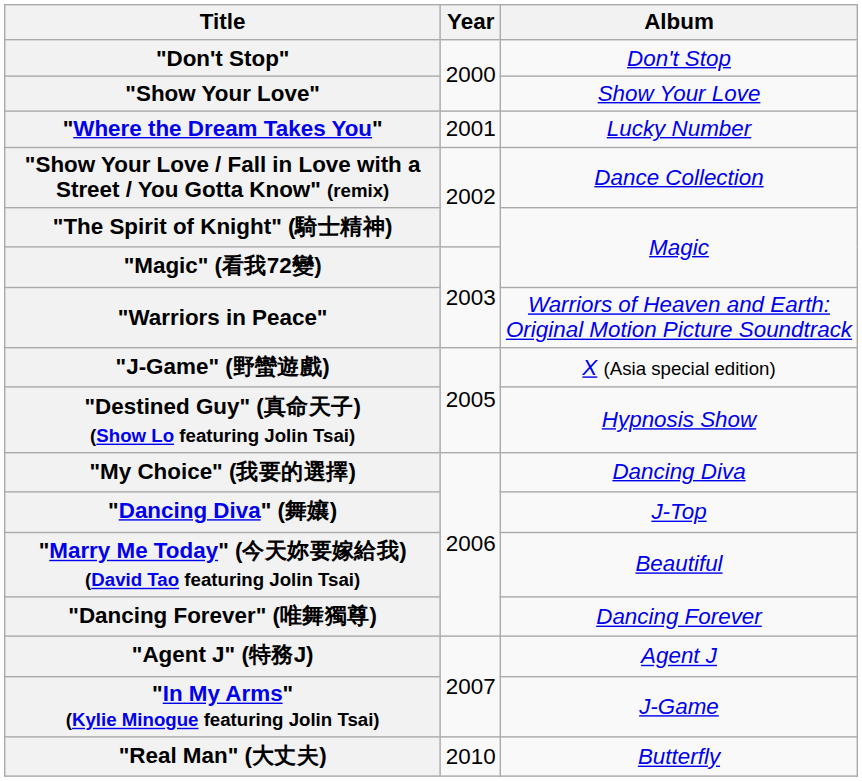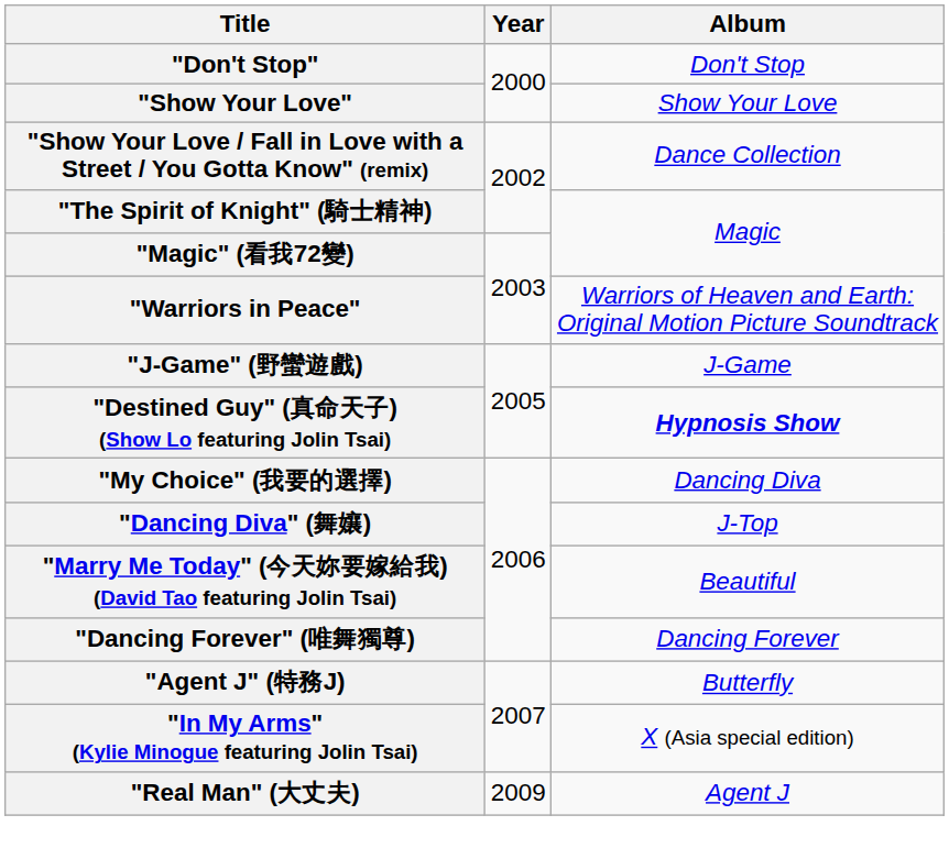 <table class="wikitable plainrowheaders" style="text-align:center;">
 <tr>
 <th scope="col" style="width:19em;">Title</th>
 <th scope="col">Year</th>
 <th scope="col">Album</th>
 </tr>
 <tr>
 <th scope="row">"Don't Stop"</th>
 <td rowspan="2">2000</td>
 <td><em><a href='#'>Don't Stop</a></em></td>
 </tr>
 <tr>
 <th scope="row">"Show Your Love"</th>
 <td><em><a href='#'>Show Your Love</a></em></td>
-</tr>
-<tr>
-<th scope="row">"<a href='#'>Where the Dream Takes You</a>"</th>
-<td>2001</td>
-<td><em><a href='#'>Lucky Number</a></em></td>
 </tr>
 <tr>
 <th scope="row">"Show Your Love / Fall in Love with a Street / You Gotta Know" <small>(remix)</small></th>
 <td rowspan="2">2002</td>
 <td><em><a href='#'>Dance Collection</a></em></td>
 </tr>
 <tr>
 <th scope="row">"The Spirit of Knight" (騎士精神)</th>
 <td rowspan="2"><em><a href='#'>Magic</a></em></td>
 </tr>
 <tr>
 <th scope="row">"Magic" (看我72變)</th>
 <td rowspan="2">2003</td>
 </tr>
 <tr>
 <th scope="row">"Warriors in Peace"</th>
 <td><em><a href='#'>Warriors of Heaven and Earth:<br>Original Motion Picture Soundtrack</a></em></td>
 </tr>
 <tr>
 <th scope="row">"J-Game" (野蠻遊戲)</th>
 <td rowspan="2">2005</td>
-<td><em><a href='#'>X</a></em> <small>(Asia special edition)</small></td>
+<td><em><a href='#'>J-Game</a></em></td>
 </tr>
 <tr>
 <th scope="row">"Destined Guy" (真命天子)<br><small>(<a href='#'>Show Lo</a> featuring Jolin Tsai)</small></th>
-<td><em><a href='#'>Hypnosis Show</a></em></td>
+<td><strong><em><a href='#'>Hypnosis Show</a></em></strong></td>
 </tr>
 <tr>
 <th scope="row">"My Choice" (我要的選擇)</th>
 <td rowspan="4">2006</td>
 <td><em><a href='#'>Dancing Diva</a></em></td>
 </tr>
 <tr>
 <th scope="row">"<a href='#'>Dancing Diva</a>" (舞孃)</th>
 <td><em><a href='#'>J-Top</a></em></td>
 </tr>
 <tr>
 <th scope="row">"<a href='#'>Marry Me Today</a>" (今天妳要嫁給我)<br><small>(<a href='#'>David Tao</a> featuring Jolin Tsai)</small></th>
 <td><em><a href='#'>Beautiful</a></em></td>
 </tr>
 <tr>
 <th scope="row">"Dancing Forever" (唯舞獨尊)</th>
 <td><em><a href='#'>Dancing Forever</a></em></td>
 </tr>
 <tr>
 <th scope="row">"Agent J" (特務J)</th>
 <td rowspan="2">2007</td>
-<td><em><a href='#'>Agent J</a></em></td>
+<td><em><a href='#'>Butterfly</a></em></td>
 </tr>
 <tr>
 <th scope="row">"<a href='#'>In My Arms</a>"<br><small>(<a href='#'>Kylie Minogue</a> featuring Jolin Tsai)</small></th>
-<td><em><a href='#'>J-Game</a></em></td>
+<td><em><a href='#'>X</a></em> <small>(Asia special edition)</small></td>
 </tr>
 <tr>
 <th scope="row">"Real Man" (大丈夫)</th>
-<td>2010</td>
-<td><em><a href='#'>Butterfly</a></em></td>
+<td>2009</td>
+<td><em><a href='#'>Agent J</a></em></td>
 </tr>
 </table>
